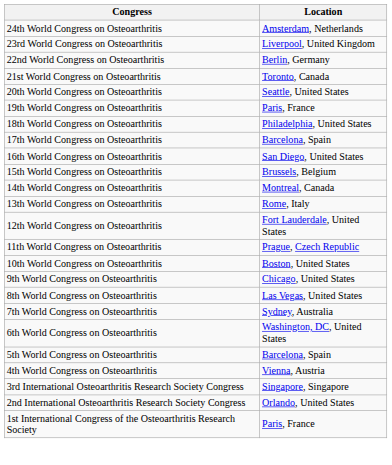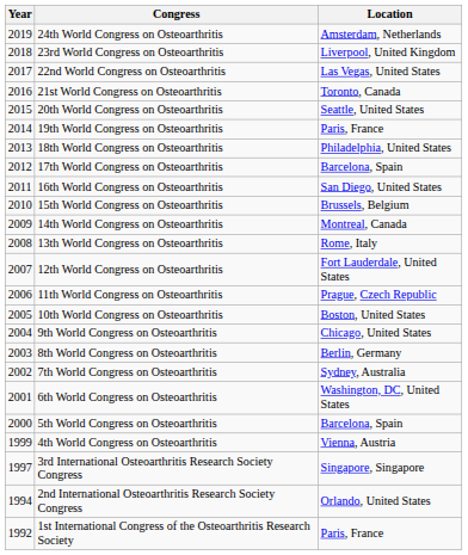 <table class=wikitable>
 <tr>
+<th>Year</th>
 <th>Congress</th>
 <th>Location</th>
 </tr>
 <tr>
+<td>2019</td>
 <td>24th World Congress on Osteoarthritis</td>
 <td><a href='#'>Amsterdam</a>, Netherlands</td>
 </tr>
 <tr>
+<td>2018</td>
 <td>23rd World Congress on Osteoarthritis</td>
 <td><a href='#'>Liverpool</a>, United Kingdom</td>
 </tr>
 <tr>
+<td>2017</td>
 <td>22nd World Congress on Osteoarthritis</td>
-<td><a href='#'>Berlin</a>, Germany</td>
+<td><a href='#'>Las Vegas</a>, United States</td>
 </tr>
 <tr>
+<td>2016</td>
 <td>21st World Congress on Osteoarthritis</td>
 <td><a href='#'>Toronto</a>, Canada</td>
 </tr>
 <tr>
+<td>2015</td>
 <td>20th World Congress on Osteoarthritis</td>
 <td><a href='#'>Seattle</a>, United States</td>
 </tr>
 <tr>
+<td>2014</td>
 <td>19th World Congress on Osteoarthritis</td>
 <td><a href='#'>Paris</a>, France</td>
 </tr>
 <tr>
+<td>2013</td>
 <td>18th World Congress on Osteoarthritis</td>
 <td><a href='#'>Philadelphia</a>, United States</td>
 </tr>
 <tr>
+<td>2012</td>
 <td>17th World Congress on Osteoarthritis</td>
 <td><a href='#'>Barcelona</a>, Spain</td>
 </tr>
 <tr>
+<td>2011</td>
 <td>16th World Congress on Osteoarthritis</td>
 <td><a href='#'>San Diego</a>, United States</td>
 </tr>
 <tr>
+<td>2010</td>
 <td>15th World Congress on Osteoarthritis</td>
 <td><a href='#'>Brussels</a>, Belgium</td>
 </tr>
 <tr>
+<td>2009</td>
 <td>14th World Congress on Osteoarthritis</td>
 <td><a href='#'>Montreal</a>, Canada</td>
 </tr>
 <tr>
+<td>2008</td>
 <td>13th World Congress on Osteoarthritis</td>
 <td><a href='#'>Rome</a>, Italy</td>
 </tr>
 <tr>
+<td>2007</td>
 <td>12th World Congress on Osteoarthritis</td>
 <td><a href='#'>Fort Lauderdale</a>, United States</td>
 </tr>
 <tr>
+<td>2006</td>
 <td>11th World Congress on Osteoarthritis</td>
 <td><a href='#'>Prague</a>, <a href='#'>Czech Republic</a></td>
 </tr>
 <tr>
+<td>2005</td>
 <td>10th World Congress on Osteoarthritis</td>
 <td><a href='#'>Boston</a>, United States</td>
 </tr>
 <tr>
+<td>2004</td>
 <td>9th World Congress on Osteoarthritis</td>
 <td><a href='#'>Chicago</a>, United States</td>
 </tr>
 <tr>
+<td>2003</td>
 <td>8th World Congress on Osteoarthritis</td>
-<td><a href='#'>Las Vegas</a>, United States</td>
+<td><a href='#'>Berlin</a>, Germany</td>
 </tr>
 <tr>
+<td>2002</td>
 <td>7th World Congress on Osteoarthritis</td>
 <td><a href='#'>Sydney</a>, Australia</td>
 </tr>
 <tr>
+<td>2001</td>
 <td>6th World Congress on Osteoarthritis</td>
 <td><a href='#'>Washington, DC</a>, United States</td>
 </tr>
 <tr>
+<td>2000</td>
 <td>5th World Congress on Osteoarthritis</td>
 <td><a href='#'>Barcelona</a>, Spain</td>
 </tr>
 <tr>
+<td>1999</td>
 <td>4th World Congress on Osteoarthritis</td>
 <td><a href='#'>Vienna</a>, Austria</td>
 </tr>
 <tr>
+<td>1997</td>
 <td>3rd International Osteoarthritis Research Society Congress</td>
 <td><a href='#'>Singapore</a>, Singapore</td>
 </tr>
 <tr>
+<td>1994</td>
 <td>2nd International Osteoarthritis Research Society Congress</td>
 <td><a href='#'>Orlando</a>, United States</td>
 </tr>
 <tr>
+<td>1992</td>
 <td>1st International Congress of the Osteoarthritis Research Society</td>
 <td><a href='#'>Paris</a>, France</td>
 </tr>
 </table>
